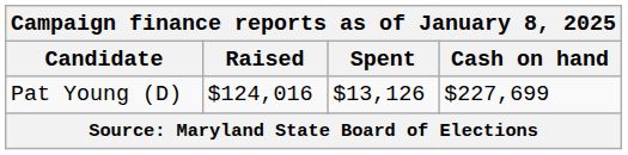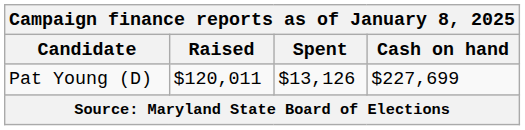 <table class="wikitable sortable">
 <tr>
 <th colspan=4>Campaign finance reports as of January 8, 2025</th>
 </tr>
 <tr style="text-align:center;">
 <th>Candidate</th>
 <th>Raised</th>
 <th>Spent</th>
 <th>Cash on hand</th>
 </tr>
 <tr>
 <td>Pat Young (D)</td>
-<td>$124,016</td>
+<td>$120,011</td>
 <td>$13,126</td>
 <td>$227,699</td>
 </tr>
 <tr>
 <th colspan="4"><small>Source: Maryland State Board of Elections</small></th>
 </tr>
 </table>
